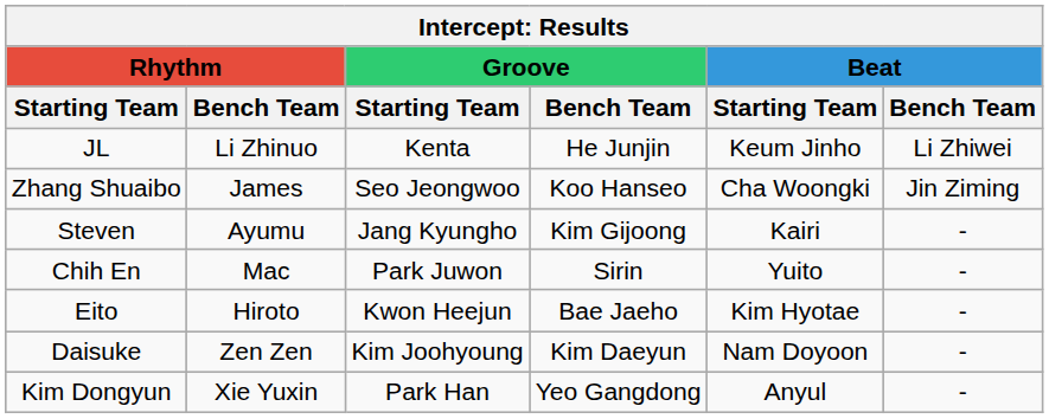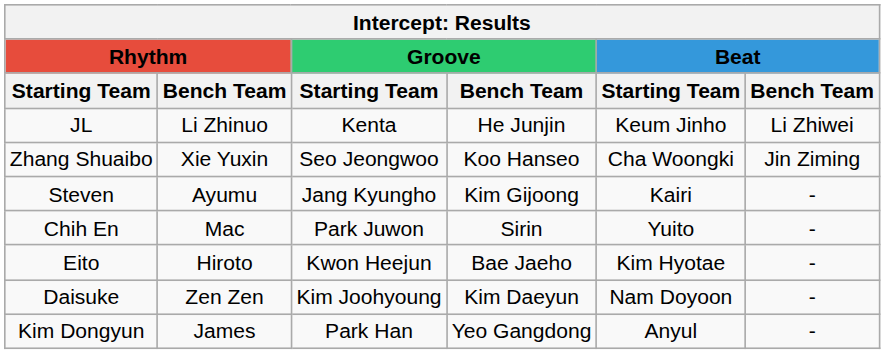 <table class="wikitable" style="text-align:center; font-size: small" ">
 <tr>
 <th colspan="6">Intercept: Results</th>
 </tr>
 <tr>
 <th colspan="2" style="background:#e74c3c">Rhythm</th>
 <th colspan="2" style="background:#2ecc71">Groove</th>
 <th colspan="2" style="background:#3498db">Beat</th>
 </tr>
 <tr>
 <th>Starting Team</th>
 <th>Bench Team</th>
 <th>Starting Team</th>
 <th>Bench Team</th>
 <th>Starting Team</th>
 <th>Bench Team</th>
 </tr>
 <tr>
 <td>JL</td>
 <td>Li Zhinuo </td>
 <td>Kenta</td>
 <td>He Junjin</td>
 <td>Keum Jinho</td>
 <td>Li Zhiwei </td>
 </tr>
 <tr>
 <td>Zhang Shuaibo</td>
-<td>James</td>
+<td>Xie Yuxin </td>
 <td>Seo Jeongwoo</td>
 <td>Koo Hanseo</td>
 <td>Cha Woongki</td>
 <td>Jin Ziming </td>
 </tr>
 <tr>
 <td>Steven</td>
 <td>Ayumu</td>
 <td>Jang Kyungho</td>
 <td>Kim Gijoong</td>
 <td>Kairi</td>
 <td>-</td>
 </tr>
 <tr>
 <td>Chih En</td>
 <td>Mac </td>
 <td>Park Juwon</td>
 <td>Sirin </td>
 <td>Yuito</td>
 <td>-</td>
 </tr>
 <tr>
 <td>Eito</td>
 <td>Hiroto</td>
 <td>Kwon Heejun</td>
 <td>Bae Jaeho</td>
 <td>Kim Hyotae </td>
 <td>-</td>
 </tr>
 <tr>
 <td>Daisuke</td>
 <td>Zen Zen</td>
 <td>Kim Joohyoung</td>
 <td>Kim Daeyun</td>
 <td>Nam Doyoon</td>
 <td>-</td>
 </tr>
 <tr>
 <td>Kim Dongyun </td>
-<td>Xie Yuxin </td>
+<td>James</td>
 <td>Park Han</td>
 <td>Yeo Gangdong</td>
 <td>Anyul</td>
 <td>-</td>
 </tr>
 </table>
